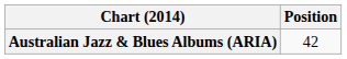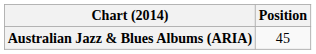 <table class="wikitable plainrowheaders" style="text-align:center">
 <tr>
 <th scope="col">Chart (2014)</th>
 <th scope="col">Position</th>
 </tr>
 <tr>
 <th scope="row">Australian Jazz & Blues Albums (ARIA)</th>
-<td>42</td>
+<td>45</td>
 </tr>
 </table>
